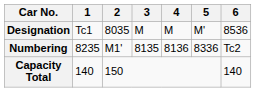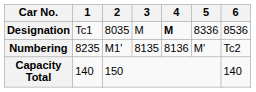 <table class="wikitable">
 <tr>
 <th>Car No.</th>
 <th>1</th>
 <th>2</th>
 <th>3</th>
 <th>4</th>
 <th>5</th>
 <th>6</th>
 </tr>
 <tr>
 <th>Designation</th>
 <td>Tc1</td>
 <td>8035</td>
 <td>M</td>
-<td>M</td>
-<td>M'</td>
+<td><strong>M</strong></td>
+<td>8336</td>
 <td>8536</td>
 </tr>
 <tr>
 <th>Numbering</th>
 <td>8235</td>
 <td>M1'</td>
 <td>8135</td>
 <td>8136</td>
-<td>8336</td>
+<td>M'</td>
 <td>Tc2</td>
 </tr>
 <tr>
 <th>Capacity<br>Total</th>
 <td>140</td>
 <td colspan="4">150</td>
 <td>140</td>
 </tr>
 </table>
